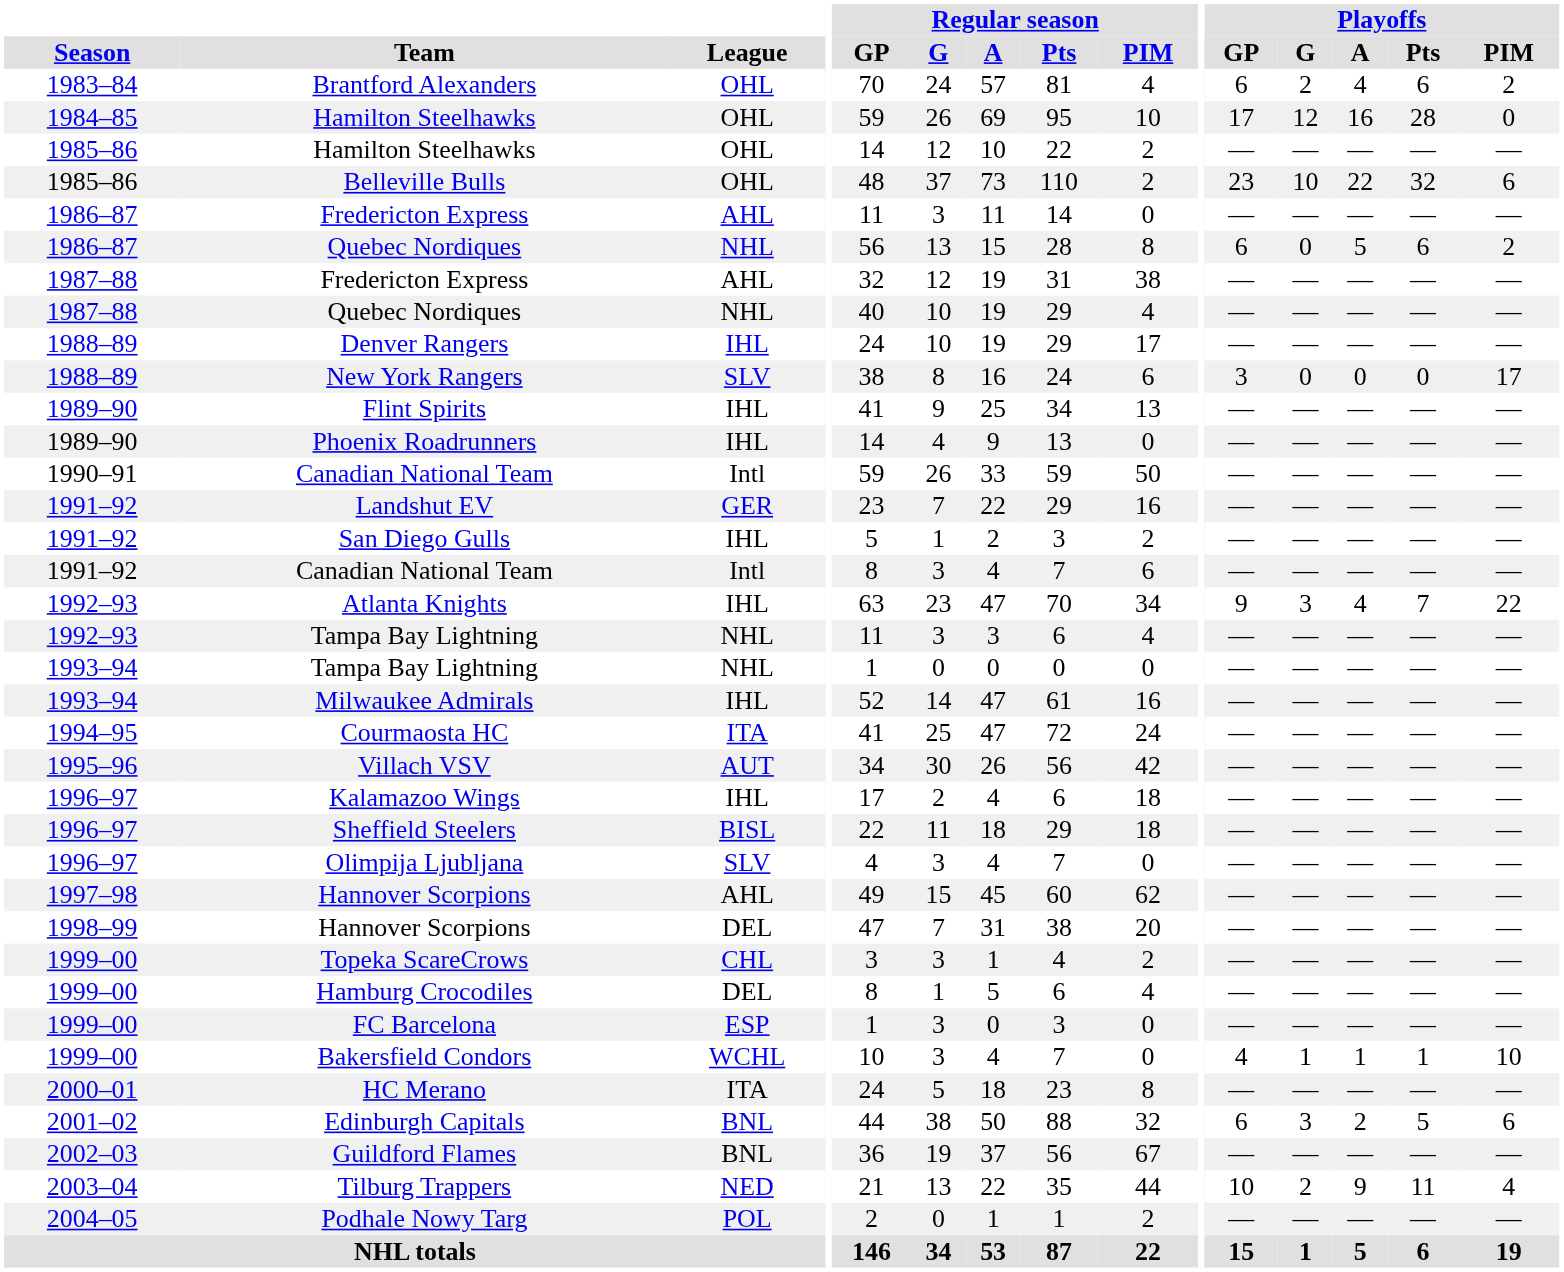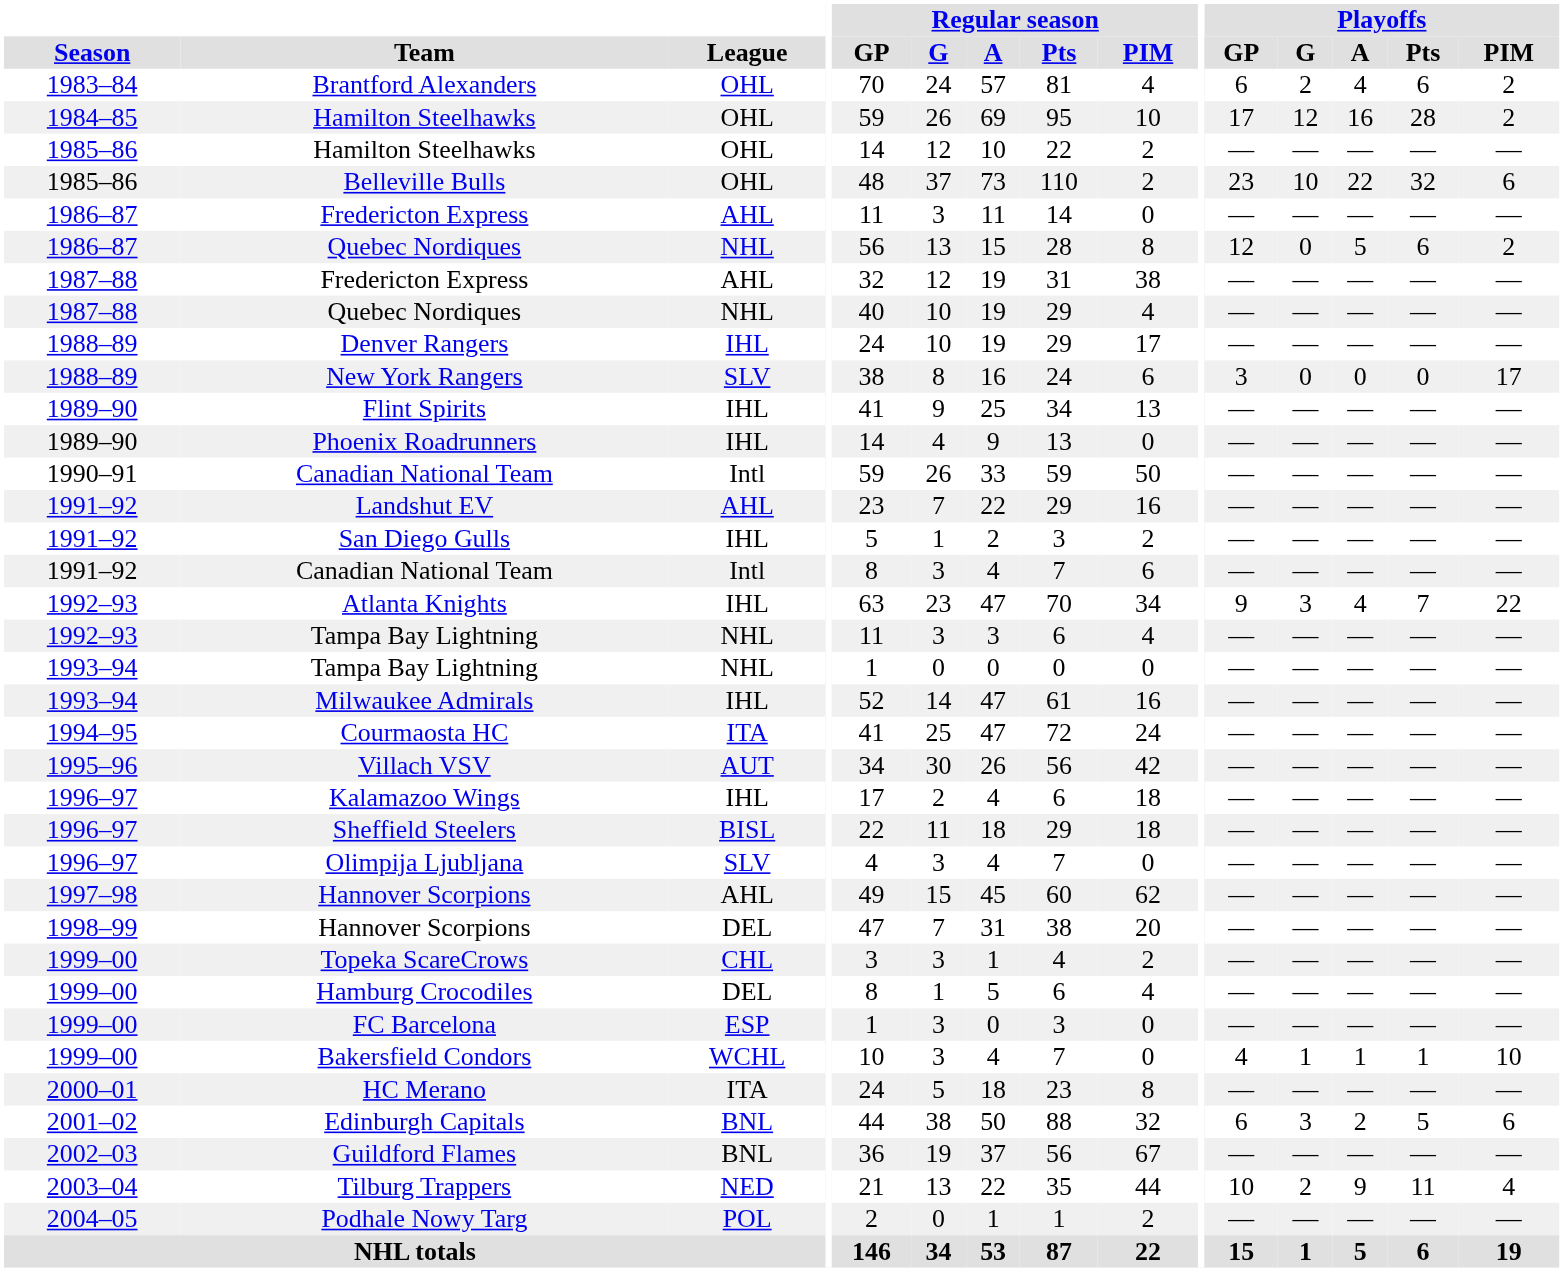 <table border="0" cellpadding="1" cellspacing="0" style="text-align:center; width:60em">
 <tr bgcolor="#e0e0e0">
 <th colspan="3" bgcolor="#ffffff"></th>
 <th rowspan="100" bgcolor="#ffffff"></th>
 <th colspan="5"><a href='#'>Regular season</a></th>
 <th rowspan="100" bgcolor="#ffffff"></th>
 <th colspan="5"><a href='#'>Playoffs</a></th>
 </tr>
 <tr bgcolor="#e0e0e0">
 <th><a href='#'>Season</a></th>
 <th>Team</th>
 <th>League</th>
 <th>GP</th>
 <th><a href='#'>G</a></th>
 <th><a href='#'>A</a></th>
 <th><a href='#'>Pts</a></th>
 <th><a href='#'>PIM</a></th>
 <th>GP</th>
 <th>G</th>
 <th>A</th>
 <th>Pts</th>
 <th>PIM</th>
 </tr>
 <tr>
 <td><a href='#'>1983–84</a></td>
 <td><a href='#'>Brantford Alexanders</a></td>
 <td><a href='#'>OHL</a></td>
 <td>70</td>
 <td>24</td>
 <td>57</td>
 <td>81</td>
 <td>4</td>
 <td>6</td>
 <td>2</td>
 <td>4</td>
 <td>6</td>
 <td>2</td>
 </tr>
 <tr bgcolor="#f0f0f0">
 <td><a href='#'>1984–85</a></td>
 <td><a href='#'>Hamilton Steelhawks</a></td>
 <td>OHL</td>
 <td>59</td>
 <td>26</td>
 <td>69</td>
 <td>95</td>
 <td>10</td>
 <td>17</td>
 <td>12</td>
 <td>16</td>
 <td>28</td>
-<td>0</td>
+<td>2</td>
 </tr>
 <tr>
 <td><a href='#'>1985–86</a></td>
 <td>Hamilton Steelhawks</td>
 <td>OHL</td>
 <td>14</td>
 <td>12</td>
 <td>10</td>
 <td>22</td>
 <td>2</td>
 <td>—</td>
 <td>—</td>
 <td>—</td>
 <td>—</td>
 <td>—</td>
 </tr>
 <tr bgcolor="#f0f0f0">
 <td>1985–86</td>
 <td><a href='#'>Belleville Bulls</a></td>
 <td>OHL</td>
 <td>48</td>
 <td>37</td>
 <td>73</td>
 <td>110</td>
 <td>2</td>
 <td>23</td>
 <td>10</td>
 <td>22</td>
 <td>32</td>
 <td>6</td>
 </tr>
 <tr>
 <td><a href='#'>1986–87</a></td>
 <td><a href='#'>Fredericton Express</a></td>
 <td><a href='#'>AHL</a></td>
 <td>11</td>
 <td>3</td>
 <td>11</td>
 <td>14</td>
 <td>0</td>
 <td>—</td>
 <td>—</td>
 <td>—</td>
 <td>—</td>
 <td>—</td>
 </tr>
 <tr bgcolor="#f0f0f0">
 <td><a href='#'>1986–87</a></td>
 <td><a href='#'>Quebec Nordiques</a></td>
 <td><a href='#'>NHL</a></td>
 <td>56</td>
 <td>13</td>
 <td>15</td>
 <td>28</td>
 <td>8</td>
-<td>6</td>
+<td>12</td>
 <td>0</td>
 <td>5</td>
 <td>6</td>
 <td>2</td>
 </tr>
 <tr>
 <td><a href='#'>1987–88</a></td>
 <td>Fredericton Express</td>
 <td>AHL</td>
 <td>32</td>
 <td>12</td>
 <td>19</td>
 <td>31</td>
 <td>38</td>
 <td>—</td>
 <td>—</td>
 <td>—</td>
 <td>—</td>
 <td>—</td>
 </tr>
 <tr bgcolor="#f0f0f0">
 <td><a href='#'>1987–88</a></td>
 <td>Quebec Nordiques</td>
 <td>NHL</td>
 <td>40</td>
 <td>10</td>
 <td>19</td>
 <td>29</td>
 <td>4</td>
 <td>—</td>
 <td>—</td>
 <td>—</td>
 <td>—</td>
 <td>—</td>
 </tr>
 <tr>
 <td><a href='#'>1988–89</a></td>
 <td><a href='#'>Denver Rangers</a></td>
 <td><a href='#'>IHL</a></td>
 <td>24</td>
 <td>10</td>
 <td>19</td>
 <td>29</td>
 <td>17</td>
 <td>—</td>
 <td>—</td>
 <td>—</td>
 <td>—</td>
 <td>—</td>
 </tr>
 <tr bgcolor="#f0f0f0">
 <td><a href='#'>1988–89</a></td>
 <td><a href='#'>New York Rangers</a></td>
 <td><a href='#'>SLV</a></td>
 <td>38</td>
 <td>8</td>
 <td>16</td>
 <td>24</td>
 <td>6</td>
 <td>3</td>
 <td>0</td>
 <td>0</td>
 <td>0</td>
 <td>17</td>
 </tr>
 <tr>
 <td><a href='#'>1989–90</a></td>
 <td><a href='#'>Flint Spirits</a></td>
 <td>IHL</td>
 <td>41</td>
 <td>9</td>
 <td>25</td>
 <td>34</td>
 <td>13</td>
 <td>—</td>
 <td>—</td>
 <td>—</td>
 <td>—</td>
 <td>—</td>
 </tr>
 <tr bgcolor="#f0f0f0">
 <td>1989–90</td>
 <td><a href='#'>Phoenix Roadrunners</a></td>
 <td>IHL</td>
 <td>14</td>
 <td>4</td>
 <td>9</td>
 <td>13</td>
 <td>0</td>
 <td>—</td>
 <td>—</td>
 <td>—</td>
 <td>—</td>
 <td>—</td>
 </tr>
 <tr>
 <td>1990–91</td>
 <td><a href='#'>Canadian National Team</a></td>
 <td>Intl</td>
 <td>59</td>
 <td>26</td>
 <td>33</td>
 <td>59</td>
 <td>50</td>
 <td>—</td>
 <td>—</td>
 <td>—</td>
 <td>—</td>
 <td>—</td>
 </tr>
 <tr bgcolor="#f0f0f0">
 <td><a href='#'>1991–92</a></td>
 <td><a href='#'>Landshut EV</a></td>
-<td><a href='#'>GER</a></td>
+<td><a href='#'>AHL</a></td>
 <td>23</td>
 <td>7</td>
 <td>22</td>
 <td>29</td>
 <td>16</td>
 <td>—</td>
 <td>—</td>
 <td>—</td>
 <td>—</td>
 <td>—</td>
 </tr>
 <tr>
 <td><a href='#'>1991–92</a></td>
 <td><a href='#'>San Diego Gulls</a></td>
 <td>IHL</td>
 <td>5</td>
 <td>1</td>
 <td>2</td>
 <td>3</td>
 <td>2</td>
 <td>—</td>
 <td>—</td>
 <td>—</td>
 <td>—</td>
 <td>—</td>
 </tr>
 <tr bgcolor="#f0f0f0">
 <td>1991–92</td>
 <td>Canadian National Team</td>
 <td>Intl</td>
 <td>8</td>
 <td>3</td>
 <td>4</td>
 <td>7</td>
 <td>6</td>
 <td>—</td>
 <td>—</td>
 <td>—</td>
 <td>—</td>
 <td>—</td>
 </tr>
 <tr>
 <td><a href='#'>1992–93</a></td>
 <td><a href='#'>Atlanta Knights</a></td>
 <td>IHL</td>
 <td>63</td>
 <td>23</td>
 <td>47</td>
 <td>70</td>
 <td>34</td>
 <td>9</td>
 <td>3</td>
 <td>4</td>
 <td>7</td>
 <td>22</td>
 </tr>
 <tr bgcolor="#f0f0f0">
 <td><a href='#'>1992–93</a></td>
 <td>Tampa Bay Lightning</td>
 <td>NHL</td>
 <td>11</td>
 <td>3</td>
 <td>3</td>
 <td>6</td>
 <td>4</td>
 <td>—</td>
 <td>—</td>
 <td>—</td>
 <td>—</td>
 <td>—</td>
 </tr>
 <tr>
 <td><a href='#'>1993–94</a></td>
 <td>Tampa Bay Lightning</td>
 <td>NHL</td>
 <td>1</td>
 <td>0</td>
 <td>0</td>
 <td>0</td>
 <td>0</td>
 <td>—</td>
 <td>—</td>
 <td>—</td>
 <td>—</td>
 <td>—</td>
 </tr>
 <tr bgcolor="#f0f0f0">
 <td><a href='#'>1993–94</a></td>
 <td><a href='#'>Milwaukee Admirals</a></td>
 <td>IHL</td>
 <td>52</td>
 <td>14</td>
 <td>47</td>
 <td>61</td>
 <td>16</td>
 <td>—</td>
 <td>—</td>
 <td>—</td>
 <td>—</td>
 <td>—</td>
 </tr>
 <tr>
 <td><a href='#'>1994–95</a></td>
 <td><a href='#'>Courmaosta HC</a></td>
 <td><a href='#'>ITA</a></td>
 <td>41</td>
 <td>25</td>
 <td>47</td>
 <td>72</td>
 <td>24</td>
 <td>—</td>
 <td>—</td>
 <td>—</td>
 <td>—</td>
 <td>—</td>
 </tr>
 <tr bgcolor="#f0f0f0">
 <td><a href='#'>1995–96</a></td>
 <td><a href='#'>Villach VSV</a></td>
 <td><a href='#'>AUT</a></td>
 <td>34</td>
 <td>30</td>
 <td>26</td>
 <td>56</td>
 <td>42</td>
 <td>—</td>
 <td>—</td>
 <td>—</td>
 <td>—</td>
 <td>—</td>
 </tr>
 <tr>
 <td><a href='#'>1996–97</a></td>
 <td><a href='#'>Kalamazoo Wings</a></td>
 <td>IHL</td>
 <td>17</td>
 <td>2</td>
 <td>4</td>
 <td>6</td>
 <td>18</td>
 <td>—</td>
 <td>—</td>
 <td>—</td>
 <td>—</td>
 <td>—</td>
 </tr>
 <tr bgcolor="#f0f0f0">
 <td><a href='#'>1996–97</a></td>
 <td><a href='#'>Sheffield Steelers</a></td>
 <td><a href='#'>BISL</a></td>
 <td>22</td>
 <td>11</td>
 <td>18</td>
 <td>29</td>
 <td>18</td>
 <td>—</td>
 <td>—</td>
 <td>—</td>
 <td>—</td>
 <td>—</td>
 </tr>
 <tr>
 <td><a href='#'>1996–97</a></td>
 <td><a href='#'>Olimpija Ljubljana</a></td>
 <td><a href='#'>SLV</a></td>
 <td>4</td>
 <td>3</td>
 <td>4</td>
 <td>7</td>
 <td>0</td>
 <td>—</td>
 <td>—</td>
 <td>—</td>
 <td>—</td>
 <td>—</td>
 </tr>
 <tr bgcolor="#f0f0f0">
 <td><a href='#'>1997–98</a></td>
 <td><a href='#'>Hannover Scorpions</a></td>
 <td>AHL</td>
 <td>49</td>
 <td>15</td>
 <td>45</td>
 <td>60</td>
 <td>62</td>
 <td>—</td>
 <td>—</td>
 <td>—</td>
 <td>—</td>
 <td>—</td>
 </tr>
 <tr>
 <td><a href='#'>1998–99</a></td>
 <td>Hannover Scorpions</td>
 <td>DEL</td>
 <td>47</td>
 <td>7</td>
 <td>31</td>
 <td>38</td>
 <td>20</td>
 <td>—</td>
 <td>—</td>
 <td>—</td>
 <td>—</td>
 <td>—</td>
 </tr>
 <tr bgcolor="#f0f0f0">
 <td><a href='#'>1999–00</a></td>
 <td><a href='#'>Topeka ScareCrows</a></td>
 <td><a href='#'>CHL</a></td>
 <td>3</td>
 <td>3</td>
 <td>1</td>
 <td>4</td>
 <td>2</td>
 <td>—</td>
 <td>—</td>
 <td>—</td>
 <td>—</td>
 <td>—</td>
 </tr>
 <tr>
 <td><a href='#'>1999–00</a></td>
 <td><a href='#'>Hamburg Crocodiles</a></td>
 <td>DEL</td>
 <td>8</td>
 <td>1</td>
 <td>5</td>
 <td>6</td>
 <td>4</td>
 <td>—</td>
 <td>—</td>
 <td>—</td>
 <td>—</td>
 <td>—</td>
 </tr>
 <tr bgcolor="#f0f0f0">
 <td><a href='#'>1999–00</a></td>
 <td><a href='#'>FC Barcelona</a></td>
 <td><a href='#'>ESP</a></td>
 <td>1</td>
 <td>3</td>
 <td>0</td>
 <td>3</td>
 <td>0</td>
 <td>—</td>
 <td>—</td>
 <td>—</td>
 <td>—</td>
 <td>—</td>
 </tr>
 <tr>
 <td><a href='#'>1999–00</a></td>
 <td><a href='#'>Bakersfield Condors</a></td>
 <td><a href='#'>WCHL</a></td>
 <td>10</td>
 <td>3</td>
 <td>4</td>
 <td>7</td>
 <td>0</td>
 <td>4</td>
 <td>1</td>
 <td>1</td>
 <td>1</td>
 <td>10</td>
 </tr>
 <tr bgcolor="#f0f0f0">
 <td><a href='#'>2000–01</a></td>
 <td><a href='#'>HC Merano</a></td>
 <td>ITA</td>
 <td>24</td>
 <td>5</td>
 <td>18</td>
 <td>23</td>
 <td>8</td>
 <td>—</td>
 <td>—</td>
 <td>—</td>
 <td>—</td>
 <td>—</td>
 </tr>
 <tr>
 <td><a href='#'>2001–02</a></td>
 <td><a href='#'>Edinburgh Capitals</a></td>
 <td><a href='#'>BNL</a></td>
 <td>44</td>
 <td>38</td>
 <td>50</td>
 <td>88</td>
 <td>32</td>
 <td>6</td>
 <td>3</td>
 <td>2</td>
 <td>5</td>
 <td>6</td>
 </tr>
 <tr bgcolor="#f0f0f0">
 <td><a href='#'>2002–03</a></td>
 <td><a href='#'>Guildford Flames</a></td>
 <td>BNL</td>
 <td>36</td>
 <td>19</td>
 <td>37</td>
 <td>56</td>
 <td>67</td>
 <td>—</td>
 <td>—</td>
 <td>—</td>
 <td>—</td>
 <td>—</td>
 </tr>
 <tr>
 <td><a href='#'>2003–04</a></td>
 <td><a href='#'>Tilburg Trappers</a></td>
 <td><a href='#'>NED</a></td>
 <td>21</td>
 <td>13</td>
 <td>22</td>
 <td>35</td>
 <td>44</td>
 <td>10</td>
 <td>2</td>
 <td>9</td>
 <td>11</td>
 <td>4</td>
 </tr>
 <tr bgcolor="#f0f0f0">
 <td><a href='#'>2004–05</a></td>
 <td><a href='#'>Podhale Nowy Targ</a></td>
 <td><a href='#'>POL</a></td>
 <td>2</td>
 <td>0</td>
 <td>1</td>
 <td>1</td>
 <td>2</td>
 <td>—</td>
 <td>—</td>
 <td>—</td>
 <td>—</td>
 <td>—</td>
 </tr>
 <tr bgcolor="#e0e0e0">
 <th colspan="3">NHL totals</th>
 <th>146</th>
 <th>34</th>
 <th>53</th>
 <th>87</th>
 <th>22</th>
 <th>15</th>
 <th>1</th>
 <th>5</th>
 <th>6</th>
 <th>19</th>
 </tr>
 </table>
